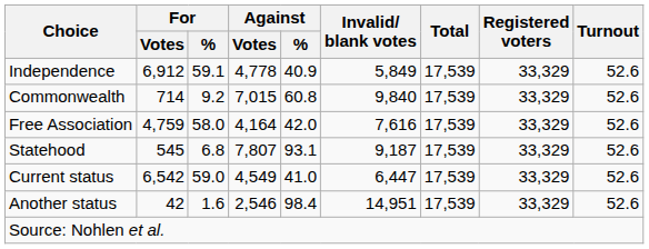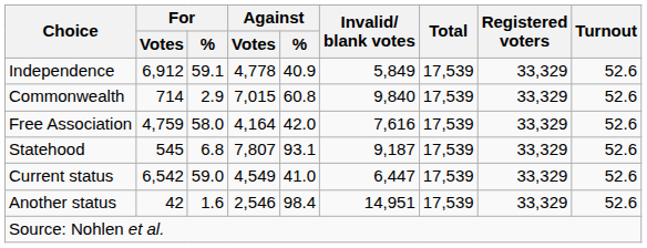 <table class=wikitable style=text-align:right>
 <tr>
 <th rowspan=2>Choice</th>
 <th colspan=2>For</th>
 <th colspan=2>Against</th>
 <th rowspan=2>Invalid/<br>blank votes</th>
 <th rowspan=2>Total</th>
 <th rowspan=2>Registered<br>voters</th>
 <th rowspan=2>Turnout</th>
 </tr>
 <tr>
 <th>Votes</th>
 <th>%</th>
 <th>Votes</th>
 <th>%</th>
 </tr>
 <tr>
 <td align=left>Independence</td>
 <td>6,912</td>
 <td>59.1</td>
 <td>4,778</td>
 <td>40.9</td>
 <td>5,849</td>
 <td>17,539</td>
 <td>33,329</td>
 <td>52.6</td>
 </tr>
 <tr>
 <td align=left>Commonwealth</td>
 <td>714</td>
-<td>9.2</td>
+<td>2.9</td>
 <td>7,015</td>
 <td>60.8</td>
 <td>9,840</td>
 <td>17,539</td>
 <td>33,329</td>
 <td>52.6</td>
 </tr>
 <tr>
 <td align=left>Free Association</td>
 <td>4,759</td>
 <td>58.0</td>
 <td>4,164</td>
 <td>42.0</td>
 <td>7,616</td>
 <td>17,539</td>
 <td>33,329</td>
 <td>52.6</td>
 </tr>
 <tr>
 <td align=left>Statehood</td>
 <td>545</td>
 <td>6.8</td>
 <td>7,807</td>
 <td>93.1</td>
 <td>9,187</td>
 <td>17,539</td>
 <td>33,329</td>
 <td>52.6</td>
 </tr>
 <tr>
 <td align=left>Current status</td>
 <td>6,542</td>
 <td>59.0</td>
 <td>4,549</td>
 <td>41.0</td>
 <td>6,447</td>
 <td>17,539</td>
 <td>33,329</td>
 <td>52.6</td>
 </tr>
 <tr>
 <td align=left>Another status</td>
 <td>42</td>
 <td>1.6</td>
 <td>2,546</td>
 <td>98.4</td>
 <td>14,951</td>
 <td>17,539</td>
 <td>33,329</td>
 <td>52.6</td>
 </tr>
 <tr>
 <td colspan=9 align=left>Source: Nohlen <em>et al.</em></td>
 </tr>
 </table>
